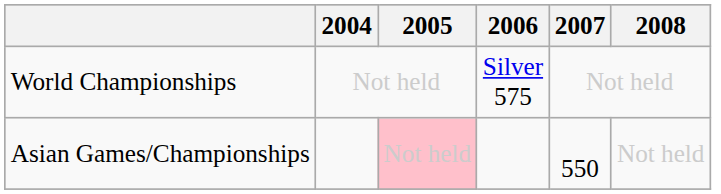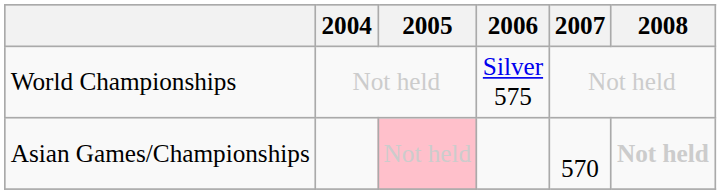 <table class="wikitable" style="font-size: 95%; text-align: center">
 <tr>
 <th></th>
 <th>2004</th>
 <th>2005</th>
 <th>2006</th>
 <th>2007</th>
 <th>2008</th>
 </tr>
 <tr>
 <td style="text-align: left">World Championships</td>
 <td colspan=2 style="color: #cccccc">Not held</td>
 <td> <a href='#'>Silver</a><br>575</td>
 <td colspan=2 style="color: #cccccc">Not held</td>
 </tr>
 <tr>
 <td style="text-align: left">Asian Games/Championships</td>
 <td></td>
 <td style="background: pink; color: #cccccc">Not held</td>
 <td></td>
-<td><br>550</td>
-<td style="color: #cccccc">Not held</td>
+<td><br>570</td>
+<td style="color: #cccccc"><strong>Not held</strong></td>
 </tr>
 </table>
